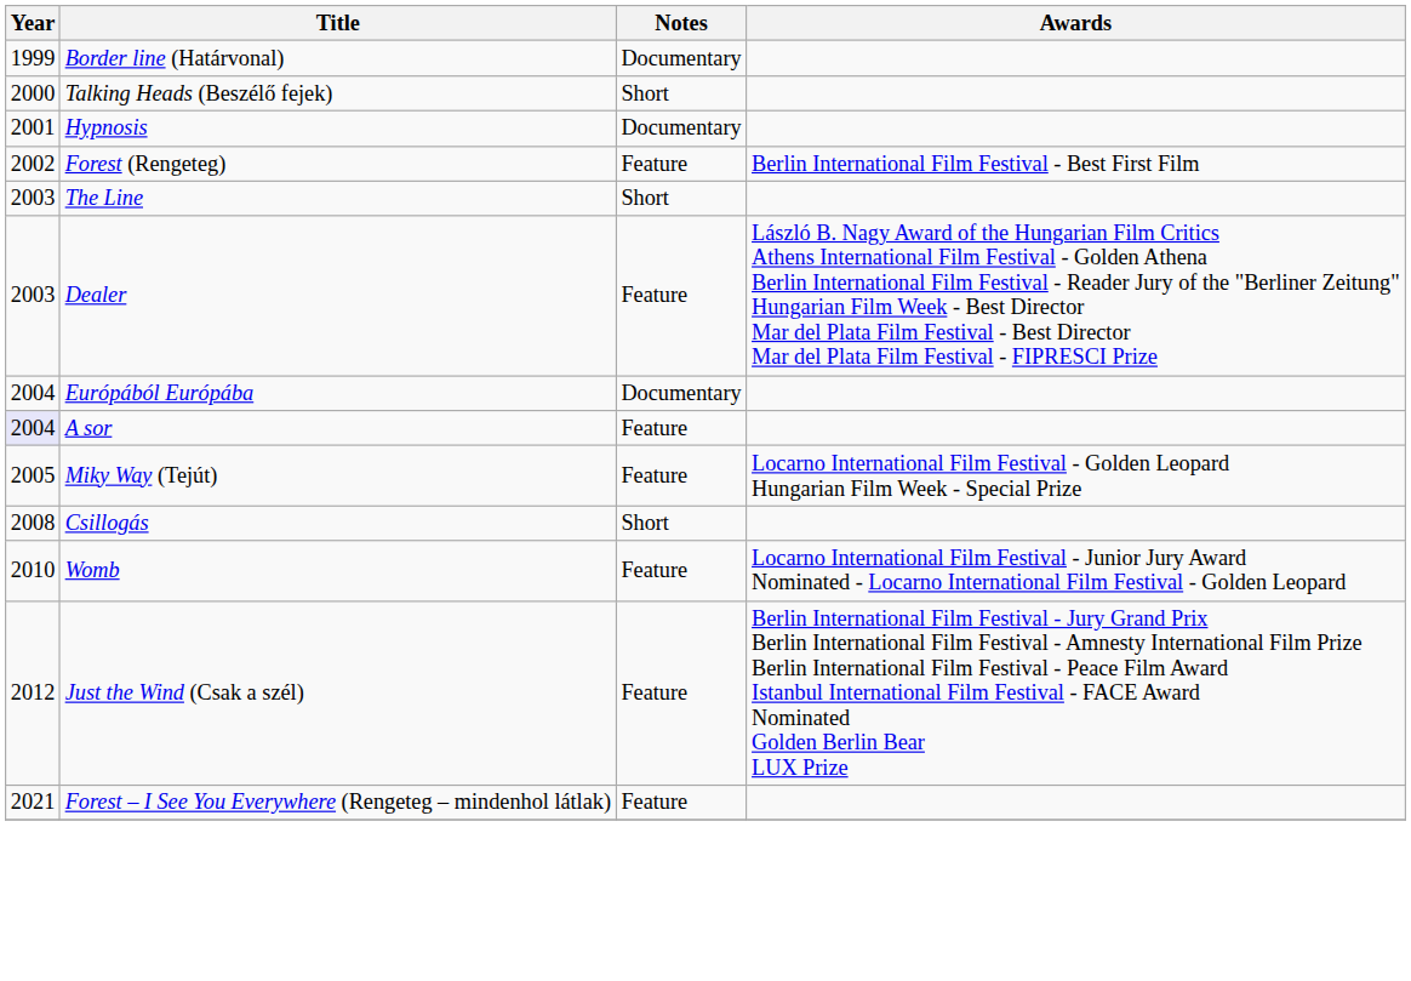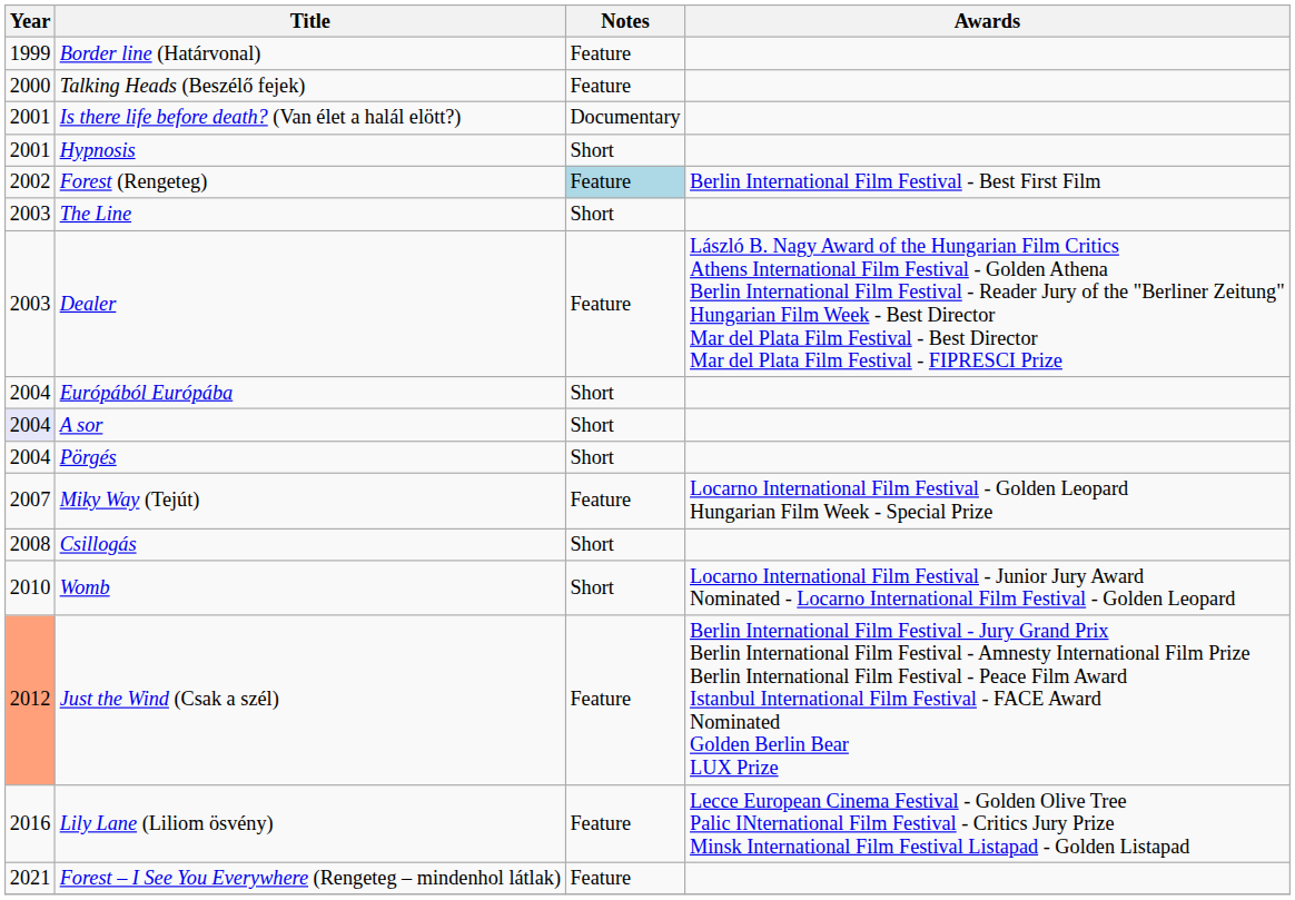 <table class="wikitable sortable">
 <tr>
 <th>Year</th>
 <th>Title</th>
 <th>Notes</th>
 <th class="unsortable">Awards</th>
 </tr>
 <tr>
 <td>1999</td>
 <td><em><a href='#'>Border line</a></em> (Határvonal)</td>
-<td>Documentary</td>
+<td>Feature</td>
 <td></td>
 </tr>
 <tr>
 <td>2000</td>
 <td><em>Talking Heads</em> (Beszélő fejek)</td>
-<td>Short</td>
+<td>Feature</td>
+<td></td>
+</tr>
+<tr>
+<td>2001</td>
+<td><em><a href='#'>Is there life before death?</a></em> (Van élet a halál elött?)</td>
+<td>Documentary</td>
 <td></td>
 </tr>
 <tr>
 <td>2001</td>
 <td><em><a href='#'>Hypnosis</a></em></td>
-<td>Documentary</td>
+<td>Short</td>
 <td></td>
 </tr>
 <tr>
 <td>2002</td>
 <td><em><a href='#'>Forest</a></em> (Rengeteg)</td>
-<td>Feature</td>
+<td style="background: lightblue;">Feature</td>
 <td><a href='#'>Berlin International Film Festival</a> - Best First Film</td>
 </tr>
 <tr>
 <td>2003</td>
 <td><em><a href='#'>The Line</a></em></td>
 <td>Short</td>
 <td></td>
 </tr>
 <tr>
 <td>2003</td>
 <td><em><a href='#'>Dealer</a></em></td>
 <td>Feature</td>
 <td><a href='#'>László B. Nagy Award of the Hungarian Film Critics</a><br><a href='#'>Athens International Film Festival</a> - Golden Athena <br><a href='#'>Berlin International Film Festival</a> - Reader Jury of the "Berliner Zeitung" <br><a href='#'>Hungarian Film Week</a> - Best Director<br> <a href='#'>Mar del Plata Film Festival</a> - Best Director<br> <a href='#'>Mar del Plata Film Festival</a> - <a href='#'>FIPRESCI Prize</a></td>
 </tr>
 <tr>
 <td>2004</td>
 <td><em><a href='#'>Európából Európába</a></em></td>
-<td>Documentary</td>
+<td>Short</td>
 <td></td>
 </tr>
 <tr>
 <td style="background: lavender;">2004</td>
 <td><em><a href='#'>A sor</a></em></td>
-<td>Feature</td>
+<td>Short</td>
 <td></td>
 </tr>
 <tr>
-<td>2005</td>
+<td>2004</td>
+<td><em><a href='#'>Pörgés</a></em></td>
+<td>Short</td>
+<td></td>
+</tr>
+<tr>
+<td>2007</td>
 <td><em><a href='#'>Miky Way</a></em> (Tejút)</td>
 <td>Feature</td>
 <td><a href='#'>Locarno International Film Festival</a> - Golden Leopard<br>Hungarian Film Week - Special Prize</td>
 </tr>
 <tr>
 <td>2008</td>
 <td><em><a href='#'>Csillogás</a></em></td>
 <td>Short</td>
 <td></td>
 </tr>
 <tr>
 <td>2010</td>
 <td><em><a href='#'>Womb</a></em></td>
-<td>Feature</td>
+<td>Short</td>
 <td><a href='#'>Locarno International Film Festival</a> - Junior Jury Award<br>Nominated - <a href='#'>Locarno International Film Festival</a> - Golden Leopard</td>
 </tr>
 <tr>
-<td>2012</td>
+<td style="background: lightsalmon;">2012</td>
 <td><em><a href='#'>Just the Wind</a></em> (Csak a szél)</td>
 <td>Feature</td>
 <td><a href='#'>Berlin International Film Festival - Jury Grand Prix</a><br>Berlin International Film Festival - Amnesty International Film Prize<br>Berlin International Film Festival - Peace Film Award<br><a href='#'>Istanbul International Film Festival</a> - FACE Award<br>Nominated<br><a href='#'>Golden Berlin Bear</a><br><a href='#'>LUX Prize</a></td>
+</tr>
+<tr>
+<td>2016</td>
+<td><em><a href='#'>Lily Lane</a></em> (Liliom ösvény)</td>
+<td>Feature</td>
+<td><a href='#'>Lecce European Cinema Festival</a> - Golden Olive Tree<br><a href='#'>Palic INternational Film Festival</a> - Critics Jury Prize<br><a href='#'>Minsk International Film Festival Listapad</a> - Golden Listapad</td>
 </tr>
 <tr>
 <td>2021</td>
 <td><em><a href='#'>Forest – I See You Everywhere</a></em> (Rengeteg – mindenhol látlak)</td>
 <td>Feature</td>
 <td></td>
 </tr>
 <tr>
 </tr>
 </table>
